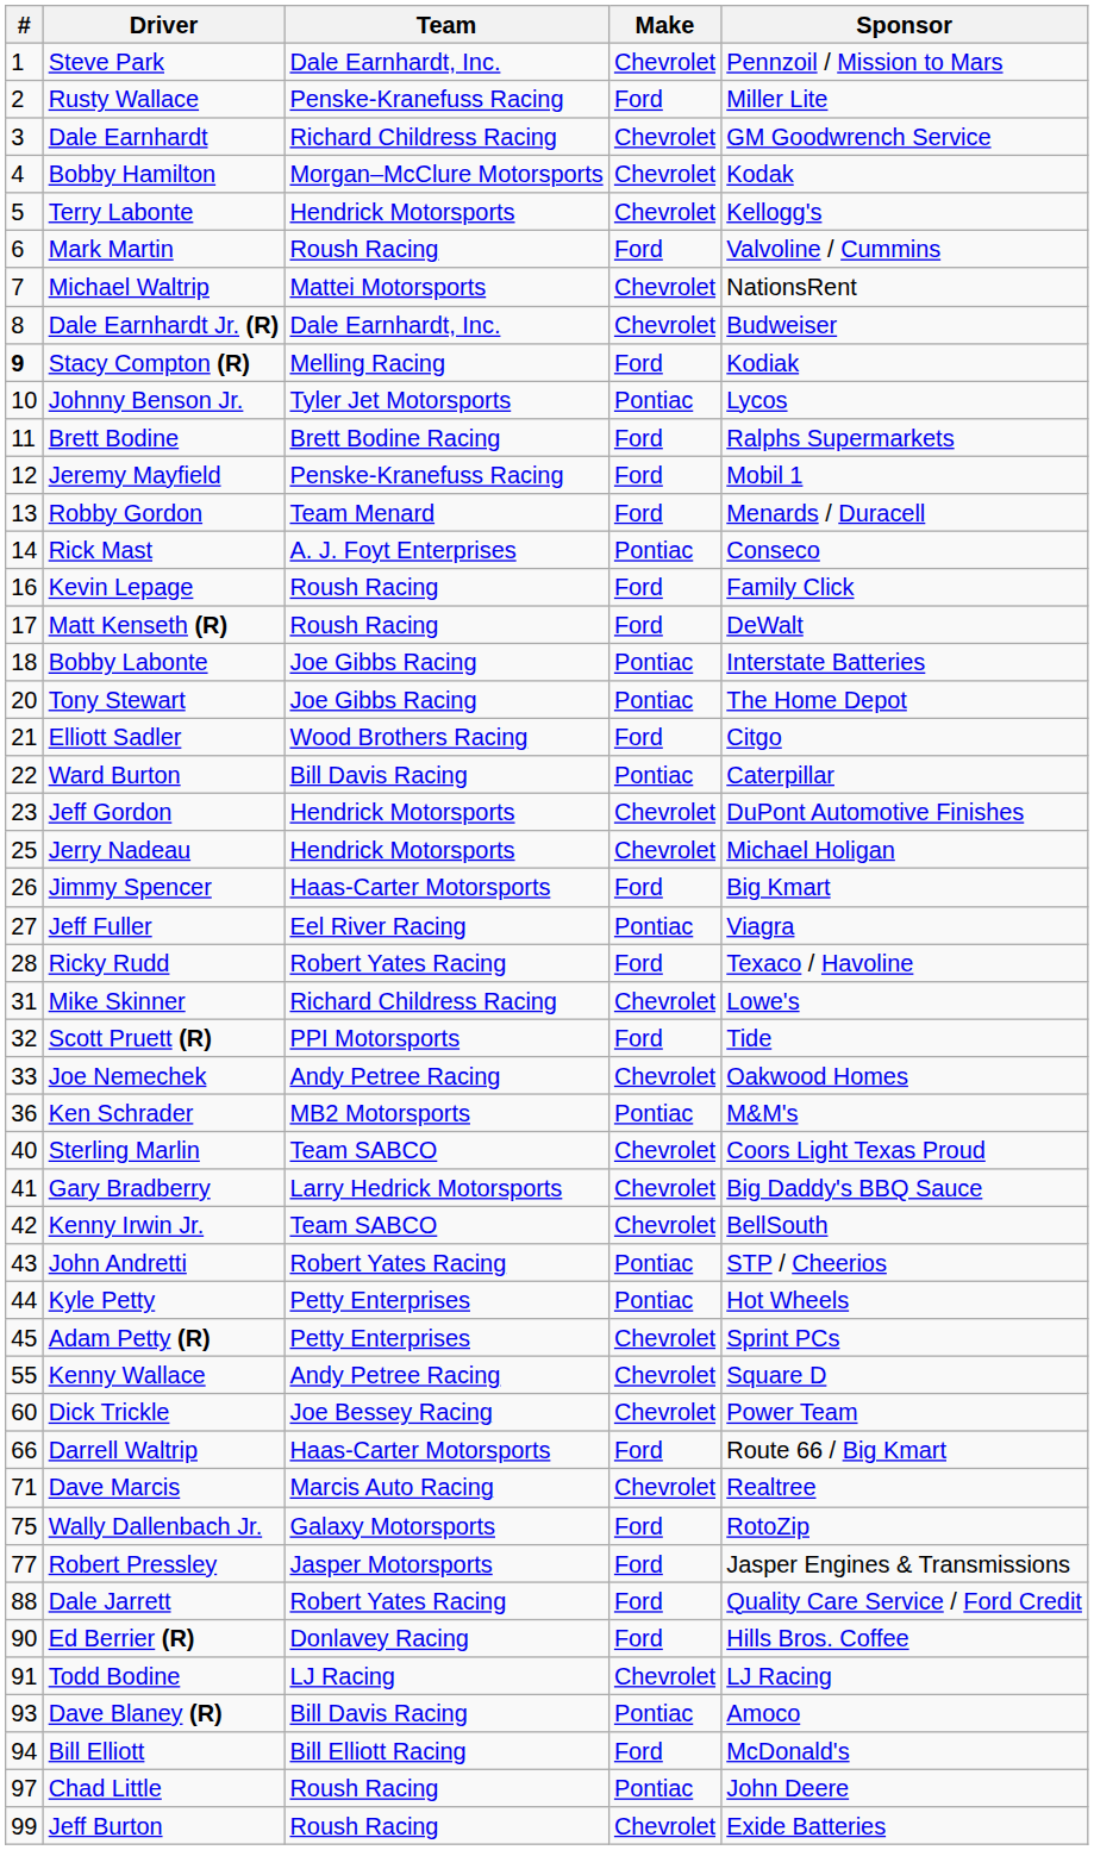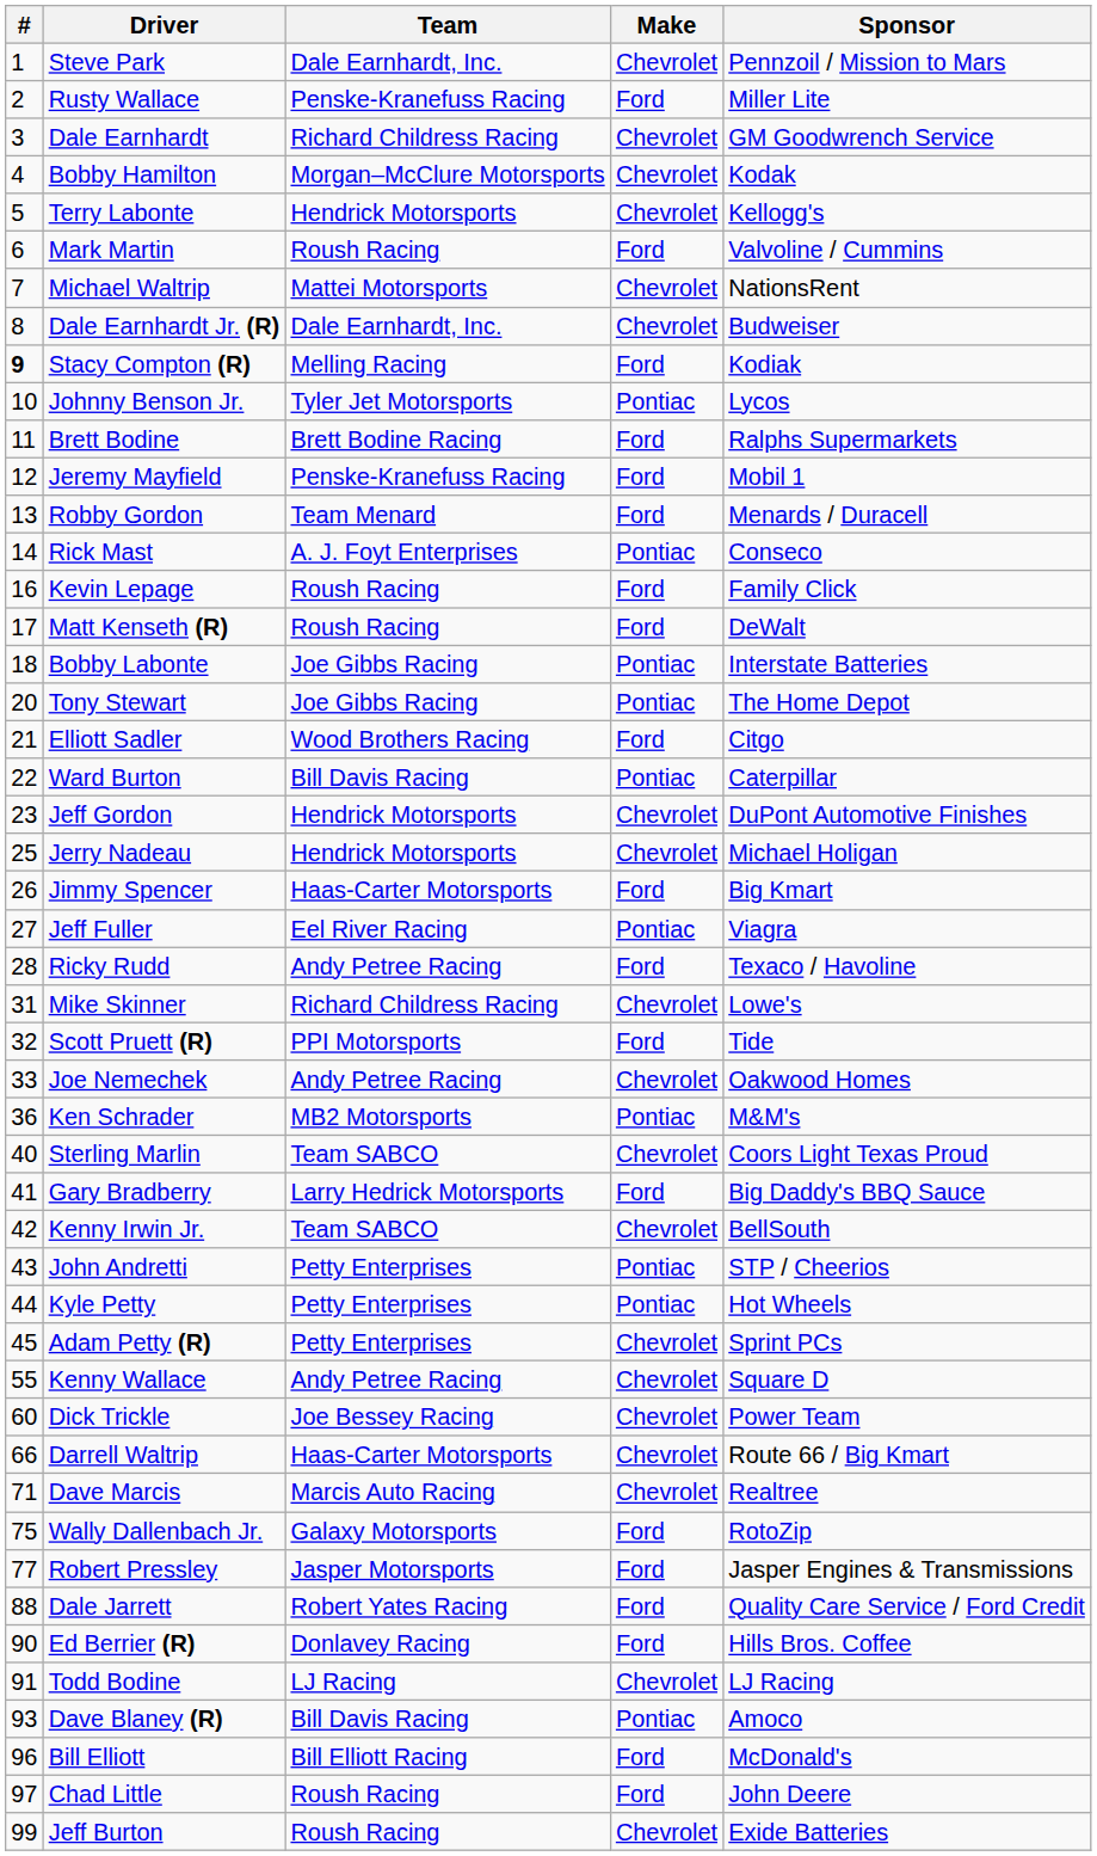 <table class="wikitable" style="font-size:95%">
 <tr>
 <th>#</th>
 <th>Driver</th>
 <th>Team</th>
 <th>Make</th>
 <th>Sponsor</th>
 </tr>
 <tr>
 <td>1</td>
 <td><a href='#'>Steve Park</a></td>
 <td><a href='#'>Dale Earnhardt, Inc.</a></td>
 <td><a href='#'>Chevrolet</a></td>
 <td><a href='#'>Pennzoil</a> / <a href='#'>Mission to Mars</a></td>
 </tr>
 <tr>
 <td>2</td>
 <td><a href='#'>Rusty Wallace</a></td>
 <td><a href='#'>Penske-Kranefuss Racing</a></td>
 <td><a href='#'>Ford</a></td>
 <td><a href='#'>Miller Lite</a></td>
 </tr>
 <tr>
 <td>3</td>
 <td><a href='#'>Dale Earnhardt</a></td>
 <td><a href='#'>Richard Childress Racing</a></td>
 <td><a href='#'>Chevrolet</a></td>
 <td><a href='#'>GM Goodwrench Service</a></td>
 </tr>
 <tr>
 <td>4</td>
 <td><a href='#'>Bobby Hamilton</a></td>
 <td><a href='#'>Morgan–McClure Motorsports</a></td>
 <td><a href='#'>Chevrolet</a></td>
 <td><a href='#'>Kodak</a></td>
 </tr>
 <tr>
 <td>5</td>
 <td><a href='#'>Terry Labonte</a></td>
 <td><a href='#'>Hendrick Motorsports</a></td>
 <td><a href='#'>Chevrolet</a></td>
 <td><a href='#'>Kellogg's</a></td>
 </tr>
 <tr>
 <td>6</td>
 <td><a href='#'>Mark Martin</a></td>
 <td><a href='#'>Roush Racing</a></td>
 <td><a href='#'>Ford</a></td>
 <td><a href='#'>Valvoline</a> / <a href='#'>Cummins</a></td>
 </tr>
 <tr>
 <td>7</td>
 <td><a href='#'>Michael Waltrip</a></td>
 <td><a href='#'>Mattei Motorsports</a></td>
 <td><a href='#'>Chevrolet</a></td>
 <td>NationsRent</td>
 </tr>
 <tr>
 <td>8</td>
 <td><a href='#'>Dale Earnhardt Jr.</a> <strong>(R)</strong></td>
 <td><a href='#'>Dale Earnhardt, Inc.</a></td>
 <td><a href='#'>Chevrolet</a></td>
 <td><a href='#'>Budweiser</a></td>
 </tr>
 <tr>
 <td><strong>9</strong></td>
 <td><a href='#'>Stacy Compton</a> <strong>(R)</strong></td>
 <td><a href='#'>Melling Racing</a></td>
 <td><a href='#'>Ford</a></td>
 <td><a href='#'>Kodiak</a></td>
 </tr>
 <tr>
 <td>10</td>
 <td><a href='#'>Johnny Benson Jr.</a></td>
 <td><a href='#'>Tyler Jet Motorsports</a></td>
 <td><a href='#'>Pontiac</a></td>
 <td><a href='#'>Lycos</a></td>
 </tr>
 <tr>
 <td>11</td>
 <td><a href='#'>Brett Bodine</a></td>
 <td><a href='#'>Brett Bodine Racing</a></td>
 <td><a href='#'>Ford</a></td>
 <td><a href='#'>Ralphs Supermarkets</a></td>
 </tr>
 <tr>
 <td>12</td>
 <td><a href='#'>Jeremy Mayfield</a></td>
 <td><a href='#'>Penske-Kranefuss Racing</a></td>
 <td><a href='#'>Ford</a></td>
 <td><a href='#'>Mobil 1</a></td>
 </tr>
 <tr>
 <td>13</td>
 <td><a href='#'>Robby Gordon</a></td>
 <td><a href='#'>Team Menard</a></td>
 <td><a href='#'>Ford</a></td>
 <td><a href='#'>Menards</a> / <a href='#'>Duracell</a></td>
 </tr>
 <tr>
 <td>14</td>
 <td><a href='#'>Rick Mast</a></td>
 <td><a href='#'>A. J. Foyt Enterprises</a></td>
 <td><a href='#'>Pontiac</a></td>
 <td><a href='#'>Conseco</a></td>
 </tr>
 <tr>
 <td>16</td>
 <td><a href='#'>Kevin Lepage</a></td>
 <td><a href='#'>Roush Racing</a></td>
 <td><a href='#'>Ford</a></td>
 <td><a href='#'>Family Click</a></td>
 </tr>
 <tr>
 <td>17</td>
 <td><a href='#'>Matt Kenseth</a> <strong>(R)</strong></td>
 <td><a href='#'>Roush Racing</a></td>
 <td><a href='#'>Ford</a></td>
 <td><a href='#'>DeWalt</a></td>
 </tr>
 <tr>
 <td>18</td>
 <td><a href='#'>Bobby Labonte</a></td>
 <td><a href='#'>Joe Gibbs Racing</a></td>
 <td><a href='#'>Pontiac</a></td>
 <td><a href='#'>Interstate Batteries</a></td>
 </tr>
 <tr>
 <td>20</td>
 <td><a href='#'>Tony Stewart</a></td>
 <td><a href='#'>Joe Gibbs Racing</a></td>
 <td><a href='#'>Pontiac</a></td>
 <td><a href='#'>The Home Depot</a></td>
 </tr>
 <tr>
 <td>21</td>
 <td><a href='#'>Elliott Sadler</a></td>
 <td><a href='#'>Wood Brothers Racing</a></td>
 <td><a href='#'>Ford</a></td>
 <td><a href='#'>Citgo</a></td>
 </tr>
 <tr>
 <td>22</td>
 <td><a href='#'>Ward Burton</a></td>
 <td><a href='#'>Bill Davis Racing</a></td>
 <td><a href='#'>Pontiac</a></td>
 <td><a href='#'>Caterpillar</a></td>
 </tr>
 <tr>
 <td>23</td>
 <td><a href='#'>Jeff Gordon</a></td>
 <td><a href='#'>Hendrick Motorsports</a></td>
 <td><a href='#'>Chevrolet</a></td>
 <td><a href='#'>DuPont Automotive Finishes</a></td>
 </tr>
 <tr>
 <td>25</td>
 <td><a href='#'>Jerry Nadeau</a></td>
 <td><a href='#'>Hendrick Motorsports</a></td>
 <td><a href='#'>Chevrolet</a></td>
 <td><a href='#'>Michael Holigan</a></td>
 </tr>
 <tr>
 <td>26</td>
 <td><a href='#'>Jimmy Spencer</a></td>
 <td><a href='#'>Haas-Carter Motorsports</a></td>
 <td><a href='#'>Ford</a></td>
 <td><a href='#'>Big Kmart</a></td>
 </tr>
 <tr>
 <td>27</td>
 <td><a href='#'>Jeff Fuller</a></td>
 <td><a href='#'>Eel River Racing</a></td>
 <td><a href='#'>Pontiac</a></td>
 <td><a href='#'>Viagra</a></td>
 </tr>
 <tr>
 <td>28</td>
 <td><a href='#'>Ricky Rudd</a></td>
-<td><a href='#'>Robert Yates Racing</a></td>
+<td><a href='#'>Andy Petree Racing</a></td>
 <td><a href='#'>Ford</a></td>
 <td><a href='#'>Texaco</a> / <a href='#'>Havoline</a></td>
 </tr>
 <tr>
 <td>31</td>
 <td><a href='#'>Mike Skinner</a></td>
 <td><a href='#'>Richard Childress Racing</a></td>
 <td><a href='#'>Chevrolet</a></td>
 <td><a href='#'>Lowe's</a></td>
 </tr>
 <tr>
 <td>32</td>
 <td><a href='#'>Scott Pruett</a> <strong>(R)</strong></td>
 <td><a href='#'>PPI Motorsports</a></td>
 <td><a href='#'>Ford</a></td>
 <td><a href='#'>Tide</a></td>
 </tr>
 <tr>
 <td>33</td>
 <td><a href='#'>Joe Nemechek</a></td>
 <td><a href='#'>Andy Petree Racing</a></td>
 <td><a href='#'>Chevrolet</a></td>
 <td><a href='#'>Oakwood Homes</a></td>
 </tr>
 <tr>
 <td>36</td>
 <td><a href='#'>Ken Schrader</a></td>
 <td><a href='#'>MB2 Motorsports</a></td>
 <td><a href='#'>Pontiac</a></td>
 <td><a href='#'>M&M's</a></td>
 </tr>
 <tr>
 <td>40</td>
 <td><a href='#'>Sterling Marlin</a></td>
 <td><a href='#'>Team SABCO</a></td>
 <td><a href='#'>Chevrolet</a></td>
 <td><a href='#'>Coors Light Texas Proud</a></td>
 </tr>
 <tr>
 <td>41</td>
 <td><a href='#'>Gary Bradberry</a></td>
 <td><a href='#'>Larry Hedrick Motorsports</a></td>
-<td><a href='#'>Chevrolet</a></td>
+<td><a href='#'>Ford</a></td>
 <td><a href='#'>Big Daddy's BBQ Sauce</a></td>
 </tr>
 <tr>
 <td>42</td>
 <td><a href='#'>Kenny Irwin Jr.</a></td>
 <td><a href='#'>Team SABCO</a></td>
 <td><a href='#'>Chevrolet</a></td>
 <td><a href='#'>BellSouth</a></td>
 </tr>
 <tr>
 <td>43</td>
 <td><a href='#'>John Andretti</a></td>
-<td><a href='#'>Robert Yates Racing</a></td>
+<td><a href='#'>Petty Enterprises</a></td>
 <td><a href='#'>Pontiac</a></td>
 <td><a href='#'>STP</a> / <a href='#'>Cheerios</a></td>
 </tr>
 <tr>
 <td>44</td>
 <td><a href='#'>Kyle Petty</a></td>
 <td><a href='#'>Petty Enterprises</a></td>
 <td><a href='#'>Pontiac</a></td>
 <td><a href='#'>Hot Wheels</a></td>
 </tr>
 <tr>
 <td>45</td>
 <td><a href='#'>Adam Petty</a> <strong>(R)</strong></td>
 <td><a href='#'>Petty Enterprises</a></td>
 <td><a href='#'>Chevrolet</a></td>
 <td><a href='#'>Sprint PCs</a></td>
 </tr>
 <tr>
 <td>55</td>
 <td><a href='#'>Kenny Wallace</a></td>
 <td><a href='#'>Andy Petree Racing</a></td>
 <td><a href='#'>Chevrolet</a></td>
 <td><a href='#'>Square D</a></td>
 </tr>
 <tr>
 <td>60</td>
 <td><a href='#'>Dick Trickle</a></td>
 <td><a href='#'>Joe Bessey Racing</a></td>
 <td><a href='#'>Chevrolet</a></td>
 <td><a href='#'>Power Team</a></td>
 </tr>
 <tr>
 <td>66</td>
 <td><a href='#'>Darrell Waltrip</a></td>
 <td><a href='#'>Haas-Carter Motorsports</a></td>
-<td><a href='#'>Ford</a></td>
+<td><a href='#'>Chevrolet</a></td>
 <td>Route 66 / <a href='#'>Big Kmart</a></td>
 </tr>
 <tr>
 <td>71</td>
 <td><a href='#'>Dave Marcis</a></td>
 <td><a href='#'>Marcis Auto Racing</a></td>
 <td><a href='#'>Chevrolet</a></td>
 <td><a href='#'>Realtree</a></td>
 </tr>
 <tr>
 <td>75</td>
 <td><a href='#'>Wally Dallenbach Jr.</a></td>
 <td><a href='#'>Galaxy Motorsports</a></td>
 <td><a href='#'>Ford</a></td>
 <td><a href='#'>RotoZip</a></td>
 </tr>
 <tr>
 <td>77</td>
 <td><a href='#'>Robert Pressley</a></td>
 <td><a href='#'>Jasper Motorsports</a></td>
 <td><a href='#'>Ford</a></td>
 <td>Jasper Engines & Transmissions</td>
 </tr>
 <tr>
 <td>88</td>
 <td><a href='#'>Dale Jarrett</a></td>
 <td><a href='#'>Robert Yates Racing</a></td>
 <td><a href='#'>Ford</a></td>
 <td><a href='#'>Quality Care Service</a> / <a href='#'>Ford Credit</a></td>
 </tr>
 <tr>
 <td>90</td>
 <td><a href='#'>Ed Berrier</a> <strong>(R)</strong></td>
 <td><a href='#'>Donlavey Racing</a></td>
 <td><a href='#'>Ford</a></td>
 <td><a href='#'>Hills Bros. Coffee</a></td>
 </tr>
 <tr>
 <td>91</td>
 <td><a href='#'>Todd Bodine</a></td>
 <td><a href='#'>LJ Racing</a></td>
 <td><a href='#'>Chevrolet</a></td>
 <td><a href='#'>LJ Racing</a></td>
 </tr>
 <tr>
 <td>93</td>
 <td><a href='#'>Dave Blaney</a> <strong>(R)</strong></td>
 <td><a href='#'>Bill Davis Racing</a></td>
 <td><a href='#'>Pontiac</a></td>
 <td><a href='#'>Amoco</a></td>
 </tr>
 <tr>
-<td>94</td>
+<td>96</td>
 <td><a href='#'>Bill Elliott</a></td>
 <td><a href='#'>Bill Elliott Racing</a></td>
 <td><a href='#'>Ford</a></td>
 <td><a href='#'>McDonald's</a></td>
 </tr>
 <tr>
 <td>97</td>
 <td><a href='#'>Chad Little</a></td>
 <td><a href='#'>Roush Racing</a></td>
-<td><a href='#'>Pontiac</a></td>
+<td><a href='#'>Ford</a></td>
 <td><a href='#'>John Deere</a></td>
 </tr>
 <tr>
 <td>99</td>
 <td><a href='#'>Jeff Burton</a></td>
 <td><a href='#'>Roush Racing</a></td>
 <td><a href='#'>Chevrolet</a></td>
 <td><a href='#'>Exide Batteries</a></td>
 </tr>
 </table>
